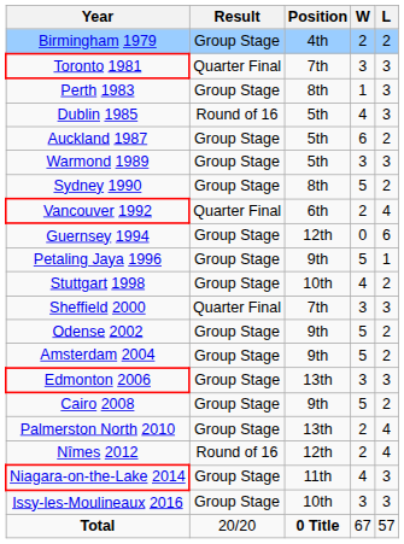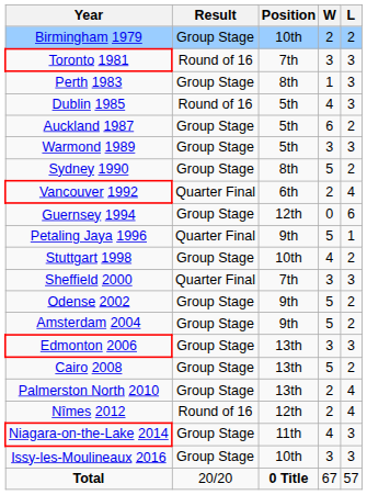 <table class="wikitable" style="text-align: center;">
 <tr>
 <th>Year</th>
 <th>Result</th>
 <th>Position</th>
 <th>W</th>
 <th>L</th>
 </tr>
 <tr style="background:#9acdff;">
 <td> <a href='#'>Birmingham</a> <a href='#'>1979</a></td>
 <td>Group Stage</td>
-<td>4th</td>
+<td>10th</td>
 <td>2</td>
 <td>2</td>
 </tr>
 <tr>
 <td style="border: 2px solid red"> <a href='#'>Toronto</a> <a href='#'>1981</a></td>
-<td>Quarter Final</td>
+<td>Round of 16</td>
 <td>7th</td>
 <td>3</td>
 <td>3</td>
 </tr>
 <tr>
 <td> <a href='#'>Perth</a> <a href='#'>1983</a></td>
 <td>Group Stage</td>
 <td>8th</td>
 <td>1</td>
 <td>3</td>
 </tr>
 <tr>
 <td> <a href='#'>Dublin</a> <a href='#'>1985</a></td>
 <td>Round of 16</td>
 <td>5th</td>
 <td>4</td>
 <td>3</td>
 </tr>
 <tr>
 <td> <a href='#'>Auckland</a> <a href='#'>1987</a></td>
 <td>Group Stage</td>
 <td>5th</td>
 <td>6</td>
 <td>2</td>
 </tr>
 <tr>
 <td> <a href='#'>Warmond</a> <a href='#'>1989</a></td>
 <td>Group Stage</td>
 <td>5th</td>
 <td>3</td>
 <td>3</td>
 </tr>
 <tr>
 <td> <a href='#'>Sydney</a> <a href='#'>1990</a></td>
 <td>Group Stage</td>
 <td>8th</td>
 <td>5</td>
 <td>2</td>
 </tr>
 <tr>
 <td style="border: 2px solid red"> <a href='#'>Vancouver</a> <a href='#'>1992</a></td>
 <td>Quarter Final</td>
 <td>6th</td>
 <td>2</td>
 <td>4</td>
 </tr>
 <tr>
 <td> <a href='#'>Guernsey</a> <a href='#'>1994</a></td>
 <td>Group Stage</td>
 <td>12th</td>
 <td>0</td>
 <td>6</td>
 </tr>
 <tr>
 <td> <a href='#'>Petaling Jaya</a> <a href='#'>1996</a></td>
-<td>Group Stage</td>
+<td>Quarter Final</td>
 <td>9th</td>
 <td>5</td>
 <td>1</td>
 </tr>
 <tr>
 <td> <a href='#'>Stuttgart</a> <a href='#'>1998</a></td>
 <td>Group Stage</td>
 <td>10th</td>
 <td>4</td>
 <td>2</td>
 </tr>
 <tr>
 <td> <a href='#'>Sheffield</a> <a href='#'>2000</a></td>
 <td>Quarter Final</td>
 <td>7th</td>
 <td>3</td>
 <td>3</td>
 </tr>
 <tr>
 <td> <a href='#'>Odense</a> <a href='#'>2002</a></td>
 <td>Group Stage</td>
 <td>9th</td>
 <td>5</td>
 <td>2</td>
 </tr>
 <tr>
 <td> <a href='#'>Amsterdam</a> <a href='#'>2004</a></td>
 <td>Group Stage</td>
 <td>9th</td>
 <td>5</td>
 <td>2</td>
 </tr>
 <tr>
 <td style="border: 2px solid red"> <a href='#'>Edmonton</a> <a href='#'>2006</a></td>
 <td>Group Stage</td>
 <td>13th</td>
 <td>3</td>
 <td>3</td>
 </tr>
 <tr>
 <td> <a href='#'>Cairo</a> <a href='#'>2008</a></td>
 <td>Group Stage</td>
-<td>9th</td>
+<td>13th</td>
 <td>5</td>
 <td>2</td>
 </tr>
 <tr>
 <td> <a href='#'>Palmerston North</a> <a href='#'>2010</a></td>
 <td>Group Stage</td>
 <td>13th</td>
 <td>2</td>
 <td>4</td>
 </tr>
 <tr>
 <td> <a href='#'>Nîmes</a> <a href='#'>2012</a></td>
 <td>Round of 16</td>
 <td>12th</td>
 <td>2</td>
 <td>4</td>
 </tr>
 <tr>
 <td style="border: 2px solid red"> <a href='#'>Niagara-on-the-Lake</a> <a href='#'>2014</a></td>
 <td>Group Stage</td>
 <td>11th</td>
 <td>4</td>
 <td>3</td>
 </tr>
 <tr>
 <td> <a href='#'>Issy-les-Moulineaux</a> <a href='#'>2016</a></td>
 <td>Group Stage</td>
 <td>10th</td>
 <td>3</td>
 <td>3</td>
 </tr>
 <tr>
 <td><strong>Total</strong></td>
 <td>20/20</td>
 <td><strong>0 Title</strong></td>
 <td>67</td>
 <td>57</td>
 </tr>
 </table>
